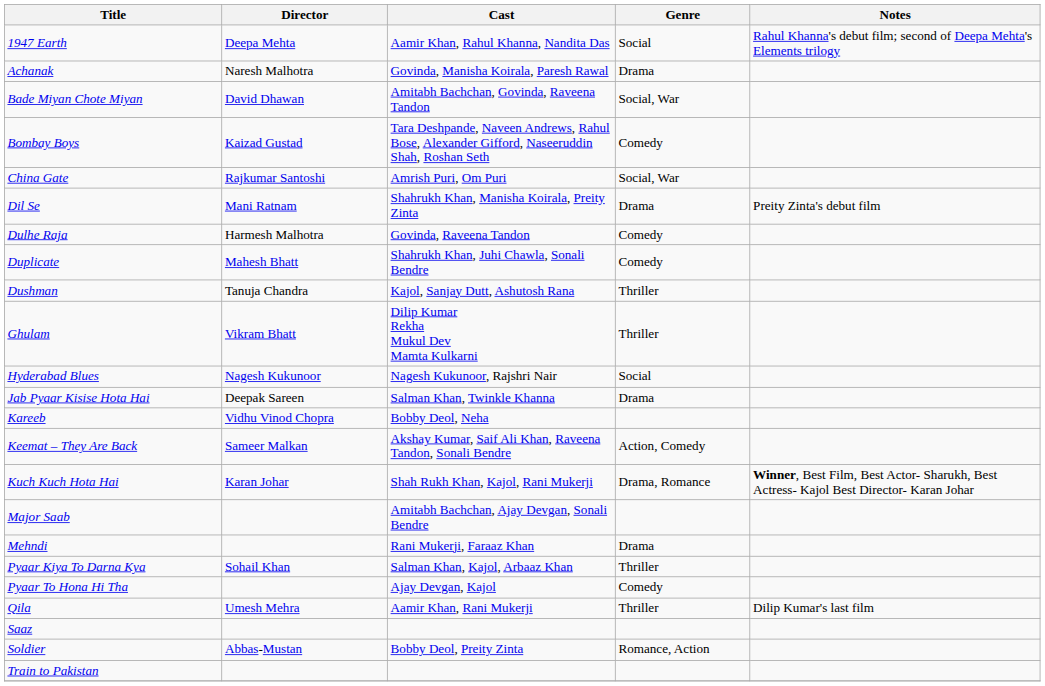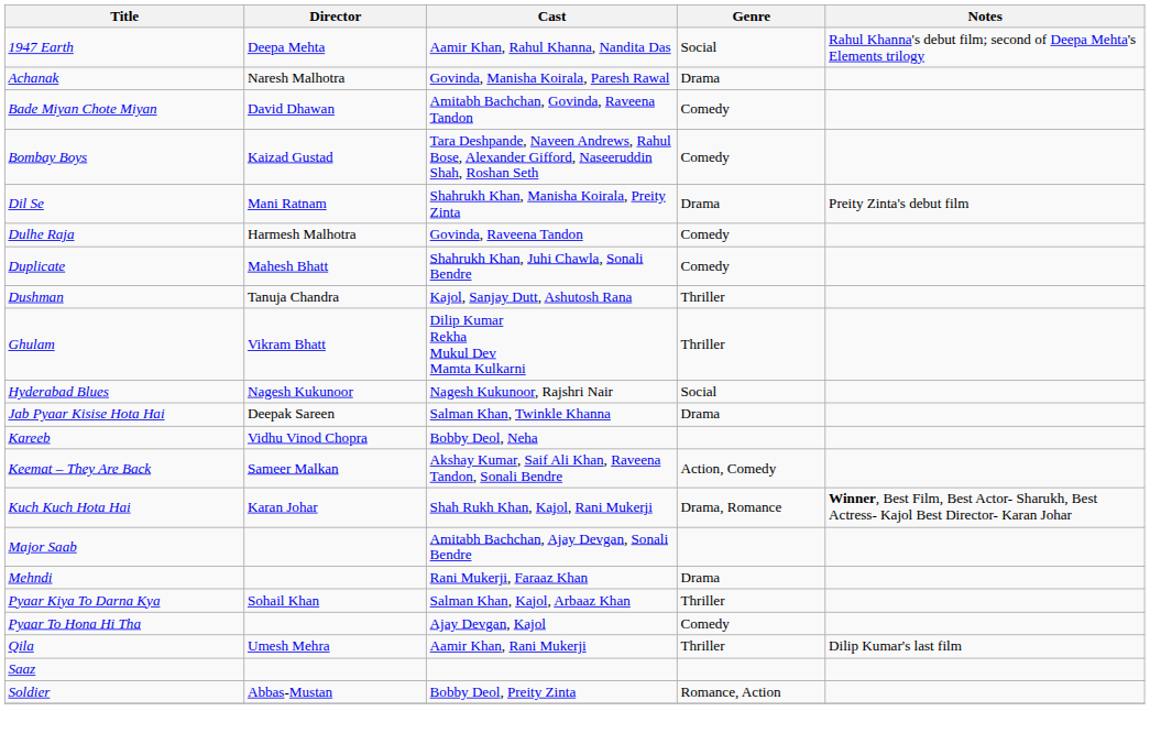 <table class="wikitable sortable" width= "100%">
 <tr>
 <th width=21%>Title</th>
 <th width=16%>Director</th>
 <th width=22%>Cast</th>
 <th width=13%>Genre</th>
 <th width=28%>Notes</th>
 </tr>
 <tr>
 <td><em><a href='#'>1947 Earth</a></em></td>
 <td><a href='#'>Deepa Mehta</a></td>
 <td><a href='#'>Aamir Khan</a>, <a href='#'>Rahul Khanna</a>, <a href='#'>Nandita Das</a></td>
 <td>Social</td>
 <td><a href='#'>Rahul Khanna</a>'s debut film; second of <a href='#'>Deepa Mehta</a>'s <a href='#'>Elements trilogy</a></td>
 </tr>
 <tr>
 <td><em><a href='#'>Achanak</a></em></td>
 <td>Naresh Malhotra</td>
 <td><a href='#'>Govinda</a>, <a href='#'>Manisha Koirala</a>, <a href='#'>Paresh Rawal</a></td>
 <td>Drama</td>
 <td></td>
 </tr>
 <tr>
 <td><em><a href='#'>Bade Miyan Chote Miyan</a></em></td>
 <td><a href='#'>David Dhawan</a></td>
 <td><a href='#'>Amitabh Bachchan</a>, <a href='#'>Govinda</a>, <a href='#'>Raveena Tandon</a></td>
-<td>Social, War</td>
+<td>Comedy</td>
 <td></td>
 </tr>
 <tr>
 <td><em><a href='#'>Bombay Boys</a></em></td>
 <td><a href='#'>Kaizad Gustad</a></td>
 <td><a href='#'>Tara Deshpande</a>, <a href='#'>Naveen Andrews</a>, <a href='#'>Rahul Bose</a>, <a href='#'>Alexander Gifford</a>, <a href='#'>Naseeruddin Shah</a>, <a href='#'>Roshan Seth</a></td>
 <td>Comedy</td>
-<td></td>
-</tr>
-<tr>
-<td><em><a href='#'>China Gate</a></em></td>
-<td><a href='#'>Rajkumar Santoshi</a></td>
-<td><a href='#'>Amrish Puri</a>, <a href='#'>Om Puri</a></td>
-<td>Social, War</td>
 <td></td>
 </tr>
 <tr>
 <td><em><a href='#'>Dil Se</a></em></td>
 <td><a href='#'>Mani Ratnam</a></td>
 <td><a href='#'>Shahrukh Khan</a>, <a href='#'>Manisha Koirala</a>, <a href='#'>Preity Zinta</a></td>
 <td>Drama</td>
 <td>Preity Zinta's debut film</td>
 </tr>
 <tr>
 <td><em><a href='#'>Dulhe Raja</a></em></td>
 <td>Harmesh Malhotra</td>
 <td><a href='#'>Govinda</a>, <a href='#'>Raveena Tandon</a></td>
 <td>Comedy</td>
 <td></td>
 </tr>
 <tr>
 <td><em><a href='#'>Duplicate</a></em></td>
 <td><a href='#'>Mahesh Bhatt</a></td>
 <td><a href='#'>Shahrukh Khan</a>, <a href='#'>Juhi Chawla</a>, <a href='#'>Sonali Bendre</a></td>
 <td>Comedy</td>
 <td></td>
 </tr>
 <tr>
 <td><em><a href='#'>Dushman</a></em></td>
 <td>Tanuja Chandra</td>
 <td><a href='#'>Kajol</a>, <a href='#'>Sanjay Dutt</a>, <a href='#'>Ashutosh Rana</a></td>
 <td>Thriller</td>
 <td></td>
 </tr>
 <tr>
 <td><em><a href='#'>Ghulam</a></em></td>
 <td><a href='#'>Vikram Bhatt</a></td>
 <td><a href='#'>Dilip Kumar</a><br><a href='#'>Rekha</a><br><a href='#'>Mukul Dev</a><br><a href='#'>Mamta Kulkarni</a></td>
 <td>Thriller</td>
 <td></td>
 </tr>
 <tr>
 <td><em><a href='#'>Hyderabad Blues</a></em></td>
 <td><a href='#'>Nagesh Kukunoor</a></td>
 <td><a href='#'>Nagesh Kukunoor</a>, Rajshri Nair</td>
 <td>Social</td>
 <td></td>
 </tr>
 <tr>
 <td><em><a href='#'>Jab Pyaar Kisise Hota Hai</a></em></td>
 <td>Deepak Sareen</td>
 <td><a href='#'>Salman Khan</a>, <a href='#'>Twinkle Khanna</a></td>
 <td>Drama</td>
 <td></td>
 </tr>
 <tr>
 <td><em><a href='#'>Kareeb</a></em></td>
 <td><a href='#'>Vidhu Vinod Chopra</a></td>
 <td><a href='#'>Bobby Deol</a>, <a href='#'>Neha</a></td>
 <td></td>
 <td></td>
 </tr>
 <tr>
 <td><em><a href='#'>Keemat – They Are Back</a></em></td>
 <td><a href='#'>Sameer Malkan</a></td>
 <td><a href='#'>Akshay Kumar</a>, <a href='#'>Saif Ali Khan</a>, <a href='#'>Raveena Tandon</a>, <a href='#'>Sonali Bendre</a></td>
 <td>Action, Comedy</td>
 <td></td>
 </tr>
 <tr>
 <td><em><a href='#'>Kuch Kuch Hota Hai</a></em></td>
 <td><a href='#'>Karan Johar</a></td>
 <td><a href='#'>Shah Rukh Khan</a>, <a href='#'>Kajol</a>, <a href='#'>Rani Mukerji</a></td>
 <td>Drama, Romance</td>
 <td><strong>Winner</strong>, Best Film, Best Actor- Sharukh, Best Actress- Kajol Best Director- Karan Johar</td>
 </tr>
 <tr>
 <td><em><a href='#'>Major Saab</a></em></td>
 <td></td>
 <td><a href='#'>Amitabh Bachchan</a>, <a href='#'>Ajay Devgan</a>, <a href='#'>Sonali Bendre</a></td>
 <td></td>
 <td></td>
 </tr>
 <tr>
 <td><em><a href='#'>Mehndi</a></em></td>
 <td></td>
 <td><a href='#'>Rani Mukerji</a>, <a href='#'>Faraaz Khan</a></td>
 <td>Drama</td>
 <td></td>
 </tr>
 <tr>
 <td><em><a href='#'>Pyaar Kiya To Darna Kya</a></em></td>
 <td><a href='#'>Sohail Khan</a></td>
 <td><a href='#'>Salman Khan</a>, <a href='#'>Kajol</a>, <a href='#'>Arbaaz Khan</a></td>
 <td>Thriller</td>
 <td></td>
 </tr>
 <tr>
 <td><em><a href='#'>Pyaar To Hona Hi Tha</a></em></td>
 <td></td>
 <td><a href='#'>Ajay Devgan</a>, <a href='#'>Kajol</a></td>
 <td>Comedy</td>
 <td></td>
 </tr>
 <tr>
 <td><em><a href='#'>Qila</a></em></td>
 <td><a href='#'>Umesh Mehra</a></td>
 <td><a href='#'>Aamir Khan</a>, <a href='#'>Rani Mukerji</a></td>
 <td>Thriller</td>
 <td>Dilip Kumar's last film</td>
 </tr>
 <tr>
 <td><em><a href='#'>Saaz</a></em></td>
 <td></td>
 <td></td>
 <td></td>
 <td></td>
 </tr>
 <tr>
 <td><em><a href='#'>Soldier</a></em></td>
 <td><a href='#'>Abbas</a>-<a href='#'>Mustan</a></td>
 <td><a href='#'>Bobby Deol</a>, <a href='#'>Preity Zinta</a></td>
 <td>Romance, Action</td>
 <td></td>
 </tr>
 <tr>
-<td><em><a href='#'>Train to Pakistan</a></em></td>
-<td></td>
-<td></td>
-<td></td>
-<td></td>
-</tr>
-<tr>
 </tr>
 </table>
